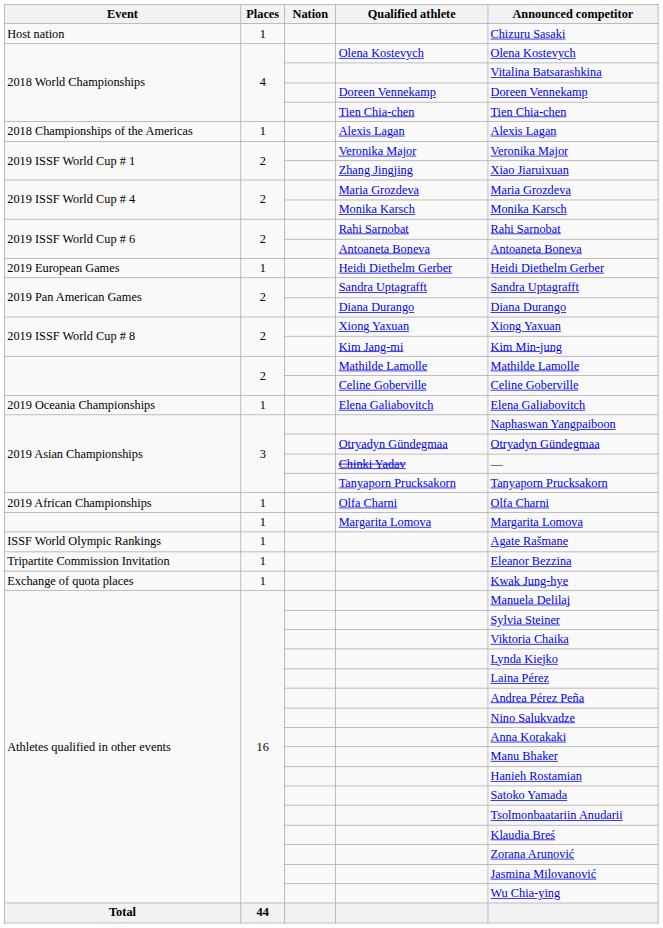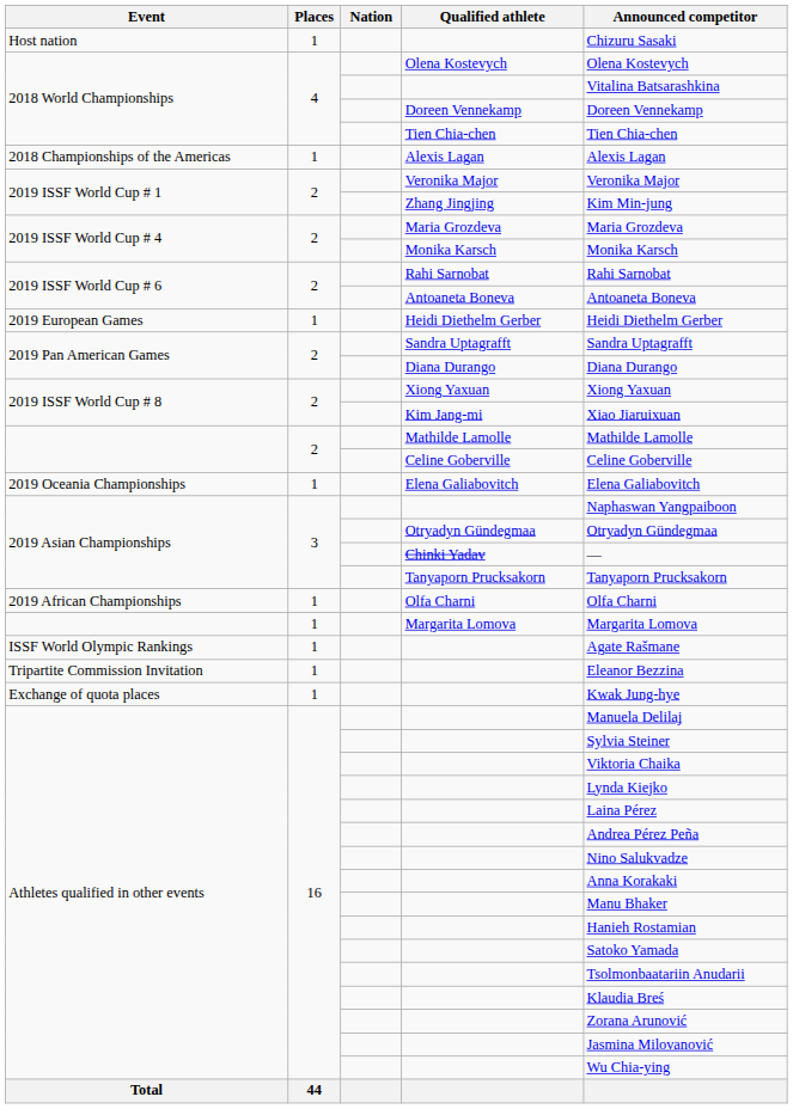 <table class=wikitable style="text-align:left" width=850>
 <tr>
 <th>Event</th>
 <th width=50>Places</th>
 <th>Nation</th>
 <th>Qualified athlete</th>
 <th>Announced competitor</th>
 </tr>
 <tr>
 <td>Host nation</td>
 <td align=center>1</td>
 <td></td>
 <td></td>
 <td><a href='#'>Chizuru Sasaki</a></td>
 </tr>
 <tr>
 <td rowspan="4">2018 World Championships</td>
 <td rowspan=4 align=center>4</td>
 <td></td>
 <td><a href='#'>Olena Kostevych</a></td>
 <td><a href='#'>Olena Kostevych</a></td>
 </tr>
 <tr>
 <td></td>
 <td></td>
 <td><a href='#'>Vitalina Batsarashkina</a></td>
 </tr>
 <tr>
 <td></td>
 <td><a href='#'>Doreen Vennekamp</a></td>
 <td><a href='#'>Doreen Vennekamp</a></td>
 </tr>
 <tr>
 <td></td>
 <td><a href='#'>Tien Chia-chen</a></td>
 <td><a href='#'>Tien Chia-chen</a></td>
 </tr>
 <tr>
 <td>2018 Championships of the Americas</td>
 <td align=center>1</td>
 <td></td>
 <td><a href='#'>Alexis Lagan</a></td>
 <td><a href='#'>Alexis Lagan</a></td>
 </tr>
 <tr>
 <td rowspan="2">2019 ISSF World Cup # 1</td>
 <td rowspan=2 align=center>2</td>
 <td></td>
 <td><a href='#'>Veronika Major</a></td>
 <td><a href='#'>Veronika Major</a></td>
 </tr>
 <tr>
 <td></td>
 <td><a href='#'>Zhang Jingjing</a></td>
-<td><a href='#'>Xiao Jiaruixuan</a></td>
+<td><a href='#'>Kim Min-jung</a></td>
 </tr>
 <tr>
 <td rowspan="2">2019 ISSF World Cup # 4</td>
 <td rowspan=2 align=center>2</td>
 <td></td>
 <td><a href='#'>Maria Grozdeva</a></td>
 <td><a href='#'>Maria Grozdeva</a></td>
 </tr>
 <tr>
 <td></td>
 <td><a href='#'>Monika Karsch</a></td>
 <td><a href='#'>Monika Karsch</a></td>
 </tr>
 <tr>
 <td rowspan="2">2019 ISSF World Cup # 6</td>
 <td rowspan=2 align=center>2</td>
 <td></td>
 <td><a href='#'>Rahi Sarnobat</a></td>
 <td><a href='#'>Rahi Sarnobat</a></td>
 </tr>
 <tr>
 <td></td>
 <td><a href='#'>Antoaneta Boneva</a></td>
 <td><a href='#'>Antoaneta Boneva</a></td>
 </tr>
 <tr>
 <td>2019 European Games</td>
 <td align=center>1</td>
 <td></td>
 <td><a href='#'>Heidi Diethelm Gerber</a></td>
 <td><a href='#'>Heidi Diethelm Gerber</a></td>
 </tr>
 <tr>
 <td rowspan="2">2019 Pan American Games</td>
 <td rowspan=2 align=center>2</td>
 <td></td>
 <td><a href='#'>Sandra Uptagrafft</a></td>
 <td><a href='#'>Sandra Uptagrafft</a></td>
 </tr>
 <tr>
 <td></td>
 <td><a href='#'>Diana Durango</a></td>
 <td><a href='#'>Diana Durango</a></td>
 </tr>
 <tr>
 <td rowspan="2">2019 ISSF World Cup # 8</td>
 <td rowspan=2 align=center>2</td>
 <td></td>
 <td><a href='#'>Xiong Yaxuan</a></td>
 <td><a href='#'>Xiong Yaxuan</a></td>
 </tr>
 <tr>
 <td></td>
 <td><a href='#'>Kim Jang-mi</a></td>
-<td><a href='#'>Kim Min-jung</a></td>
+<td><a href='#'>Xiao Jiaruixuan</a></td>
 </tr>
 <tr>
 <td rowspan="2"></td>
 <td rowspan=2 align=center>2</td>
 <td></td>
 <td><a href='#'>Mathilde Lamolle</a></td>
 <td><a href='#'>Mathilde Lamolle</a></td>
 </tr>
 <tr>
 <td></td>
 <td><a href='#'>Celine Goberville</a></td>
 <td><a href='#'>Celine Goberville</a></td>
 </tr>
 <tr>
 <td>2019 Oceania Championships</td>
 <td align=center>1</td>
 <td></td>
 <td><a href='#'>Elena Galiabovitch</a></td>
 <td><a href='#'>Elena Galiabovitch</a></td>
 </tr>
 <tr>
 <td rowspan=4>2019 Asian Championships</td>
 <td rowspan=4 align=center>3</td>
 <td></td>
 <td></td>
 <td><a href='#'>Naphaswan Yangpaiboon</a></td>
 </tr>
 <tr>
 <td></td>
 <td><a href='#'>Otryadyn Gündegmaa</a></td>
 <td><a href='#'>Otryadyn Gündegmaa</a></td>
 </tr>
 <tr>
 <td><s></s></td>
 <td><a href='#'><s>Chinki Yadav</s></a></td>
 <td>—</td>
 </tr>
 <tr>
 <td></td>
 <td><a href='#'>Tanyaporn Prucksakorn</a></td>
 <td><a href='#'>Tanyaporn Prucksakorn</a></td>
 </tr>
 <tr>
 <td>2019 African Championships</td>
 <td align=center>1</td>
 <td></td>
 <td><a href='#'>Olfa Charni</a></td>
 <td><a href='#'>Olfa Charni</a></td>
 </tr>
 <tr>
 <td></td>
 <td align=center>1</td>
 <td></td>
 <td><a href='#'>Margarita Lomova</a></td>
 <td><a href='#'>Margarita Lomova</a></td>
 </tr>
 <tr>
 <td>ISSF World Olympic Rankings</td>
 <td align=center>1</td>
 <td></td>
 <td></td>
 <td><a href='#'>Agate Rašmane</a><br></td>
 </tr>
 <tr>
 <td>Tripartite Commission Invitation</td>
 <td align=center>1</td>
 <td></td>
 <td></td>
 <td><a href='#'>Eleanor Bezzina</a></td>
 </tr>
 <tr>
 <td>Exchange of quota places</td>
 <td align=center>1</td>
 <td></td>
 <td></td>
 <td><a href='#'>Kwak Jung-hye</a></td>
 </tr>
 <tr>
 <td rowspan=16>Athletes qualified in other events</td>
 <td rowspan=16 align=center>16</td>
 <td></td>
 <td></td>
 <td><a href='#'>Manuela Delilaj</a></td>
 </tr>
 <tr>
 <td></td>
 <td></td>
 <td><a href='#'>Sylvia Steiner</a></td>
 </tr>
 <tr>
 <td></td>
 <td></td>
 <td><a href='#'>Viktoria Chaika</a></td>
 </tr>
 <tr>
 <td></td>
 <td></td>
 <td><a href='#'>Lynda Kiejko</a></td>
 </tr>
 <tr>
 <td></td>
 <td></td>
 <td><a href='#'>Laina Pérez</a></td>
 </tr>
 <tr>
 <td></td>
 <td></td>
 <td><a href='#'>Andrea Pérez Peña</a></td>
 </tr>
 <tr>
 <td></td>
 <td></td>
 <td><a href='#'>Nino Salukvadze</a></td>
 </tr>
 <tr>
 <td></td>
 <td></td>
 <td><a href='#'>Anna Korakaki</a></td>
 </tr>
 <tr>
 <td></td>
 <td></td>
 <td><a href='#'>Manu Bhaker</a></td>
 </tr>
 <tr>
 <td></td>
 <td></td>
 <td><a href='#'>Hanieh Rostamian</a></td>
 </tr>
 <tr>
 <td></td>
 <td></td>
 <td><a href='#'>Satoko Yamada</a></td>
 </tr>
 <tr>
 <td></td>
 <td></td>
 <td><a href='#'>Tsolmonbaatariin Anudarii</a></td>
 </tr>
 <tr>
 <td></td>
 <td></td>
 <td><a href='#'>Klaudia Breś</a></td>
 </tr>
 <tr>
 <td></td>
 <td></td>
 <td><a href='#'>Zorana Arunović</a></td>
 </tr>
 <tr>
 <td></td>
 <td></td>
 <td><a href='#'>Jasmina Milovanović</a></td>
 </tr>
 <tr>
 <td></td>
 <td></td>
 <td><a href='#'>Wu Chia-ying</a></td>
 </tr>
 <tr>
 <th>Total</th>
 <th>44</th>
 <th></th>
 <th></th>
 <th></th>
 </tr>
 </table>
